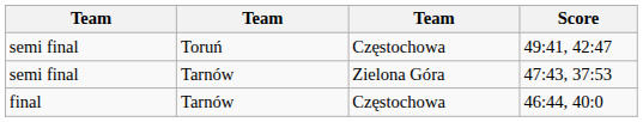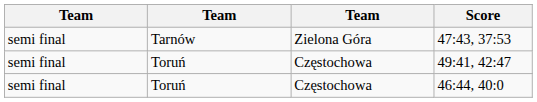 <table class="wikitable" style="font-size: 100%">
 <tr>
 <th width=150>Team</th>
 <th width=150>Team</th>
 <th width=150>Team</th>
 <th width=100>Score</th>
 </tr>
 <tr>
 <td>semi final</td>
+<td>Tarnów</td>
+<td>Zielona Góra</td>
+<td>47:43, 37:53</td>
+</tr>
+<tr>
+<td>semi final</td>
 <td>Toruń</td>
 <td>Częstochowa</td>
 <td>49:41, 42:47</td>
 </tr>
 <tr>
 <td>semi final</td>
-<td>Tarnów</td>
-<td>Zielona Góra</td>
-<td>47:43, 37:53</td>
-</tr>
-<tr>
-<td>final</td>
-<td>Tarnów</td>
+<td>Toruń</td>
 <td>Częstochowa</td>
 <td>46:44, 40:0</td>
 </tr>
 </table>
